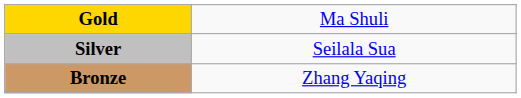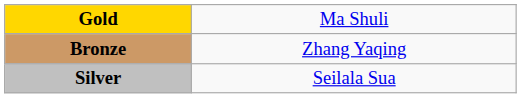 <table class="wikitable" style="text-align:center; " width="35%">
 <tr>
 <td bgcolor="gold"><strong>Gold</strong></td>
 <td><a href='#'>Ma Shuli</a><br>  <small><em></em></small></td>
 </tr>
 <tr>
+<td bgcolor="CC9966"><strong>Bronze</strong></td>
+<td><a href='#'>Zhang Yaqing</a><br>  <small><em></em></small></td>
+</tr>
+<tr>
 <td bgcolor="silver"><strong>Silver</strong></td>
 <td><a href='#'>Seilala Sua</a><br>  <small><em></em></small></td>
 </tr>
-<tr>
-<td bgcolor="CC9966"><strong>Bronze</strong></td>
-<td><a href='#'>Zhang Yaqing</a><br>  <small><em></em></small></td>
-</tr>
 </table>
